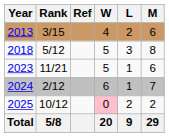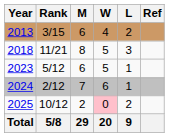 <table class="wikitable sortable" style="text-align:center">
 <tr>
 <th>Year</th>
 <th>Rank</th>
-<th width=25px>Ref</th>
+<th width=25px>M</th>
 <th width=25px>W</th>
 <th width=25px>L</th>
-<th width=25px>M</th>
+<th width=25px>Ref</th>
 </tr>
 <tr bgcolor="#cc9966">
 <td align=center> <a href='#'>2013</a></td>
 <td>3/15</td>
-<td></td>
+<td>6</td>
 <td>4</td>
 <td>2</td>
-<td>6</td>
+<td></td>
 </tr>
 <tr>
 <td align=center> <a href='#'>2018</a></td>
-<td>5/12</td>
-<td></td>
+<td>11/21</td>
+<td>8</td>
 <td>5</td>
 <td>3</td>
-<td>8</td>
+<td></td>
 </tr>
 <tr>
 <td align=center> <a href='#'>2023</a></td>
-<td>11/21</td>
-<td></td>
+<td>5/12</td>
+<td>6</td>
 <td>5</td>
 <td>1</td>
-<td>6</td>
+<td></td>
 </tr>
 <tr bgcolor="#c0c0c0">
 <td align=center> <a href='#'>2024</a></td>
 <td>2/12</td>
-<td></td>
+<td>7</td>
 <td>6</td>
 <td>1</td>
-<td>7</td>
+<td></td>
 </tr>
 <tr>
 <td align=center> <a href='#'>2025</a></td>
 <td>10/12</td>
-<td></td>
+<td>2</td>
 <td style="background: pink;">0</td>
 <td>2</td>
-<td>2</td>
+<td></td>
 </tr>
 <tr>
 <th>Total</th>
 <th>5/8</th>
-<th></th>
+<th>29</th>
 <th>20</th>
 <th>9</th>
-<th>29</th>
+<th></th>
 </tr>
 </table>
